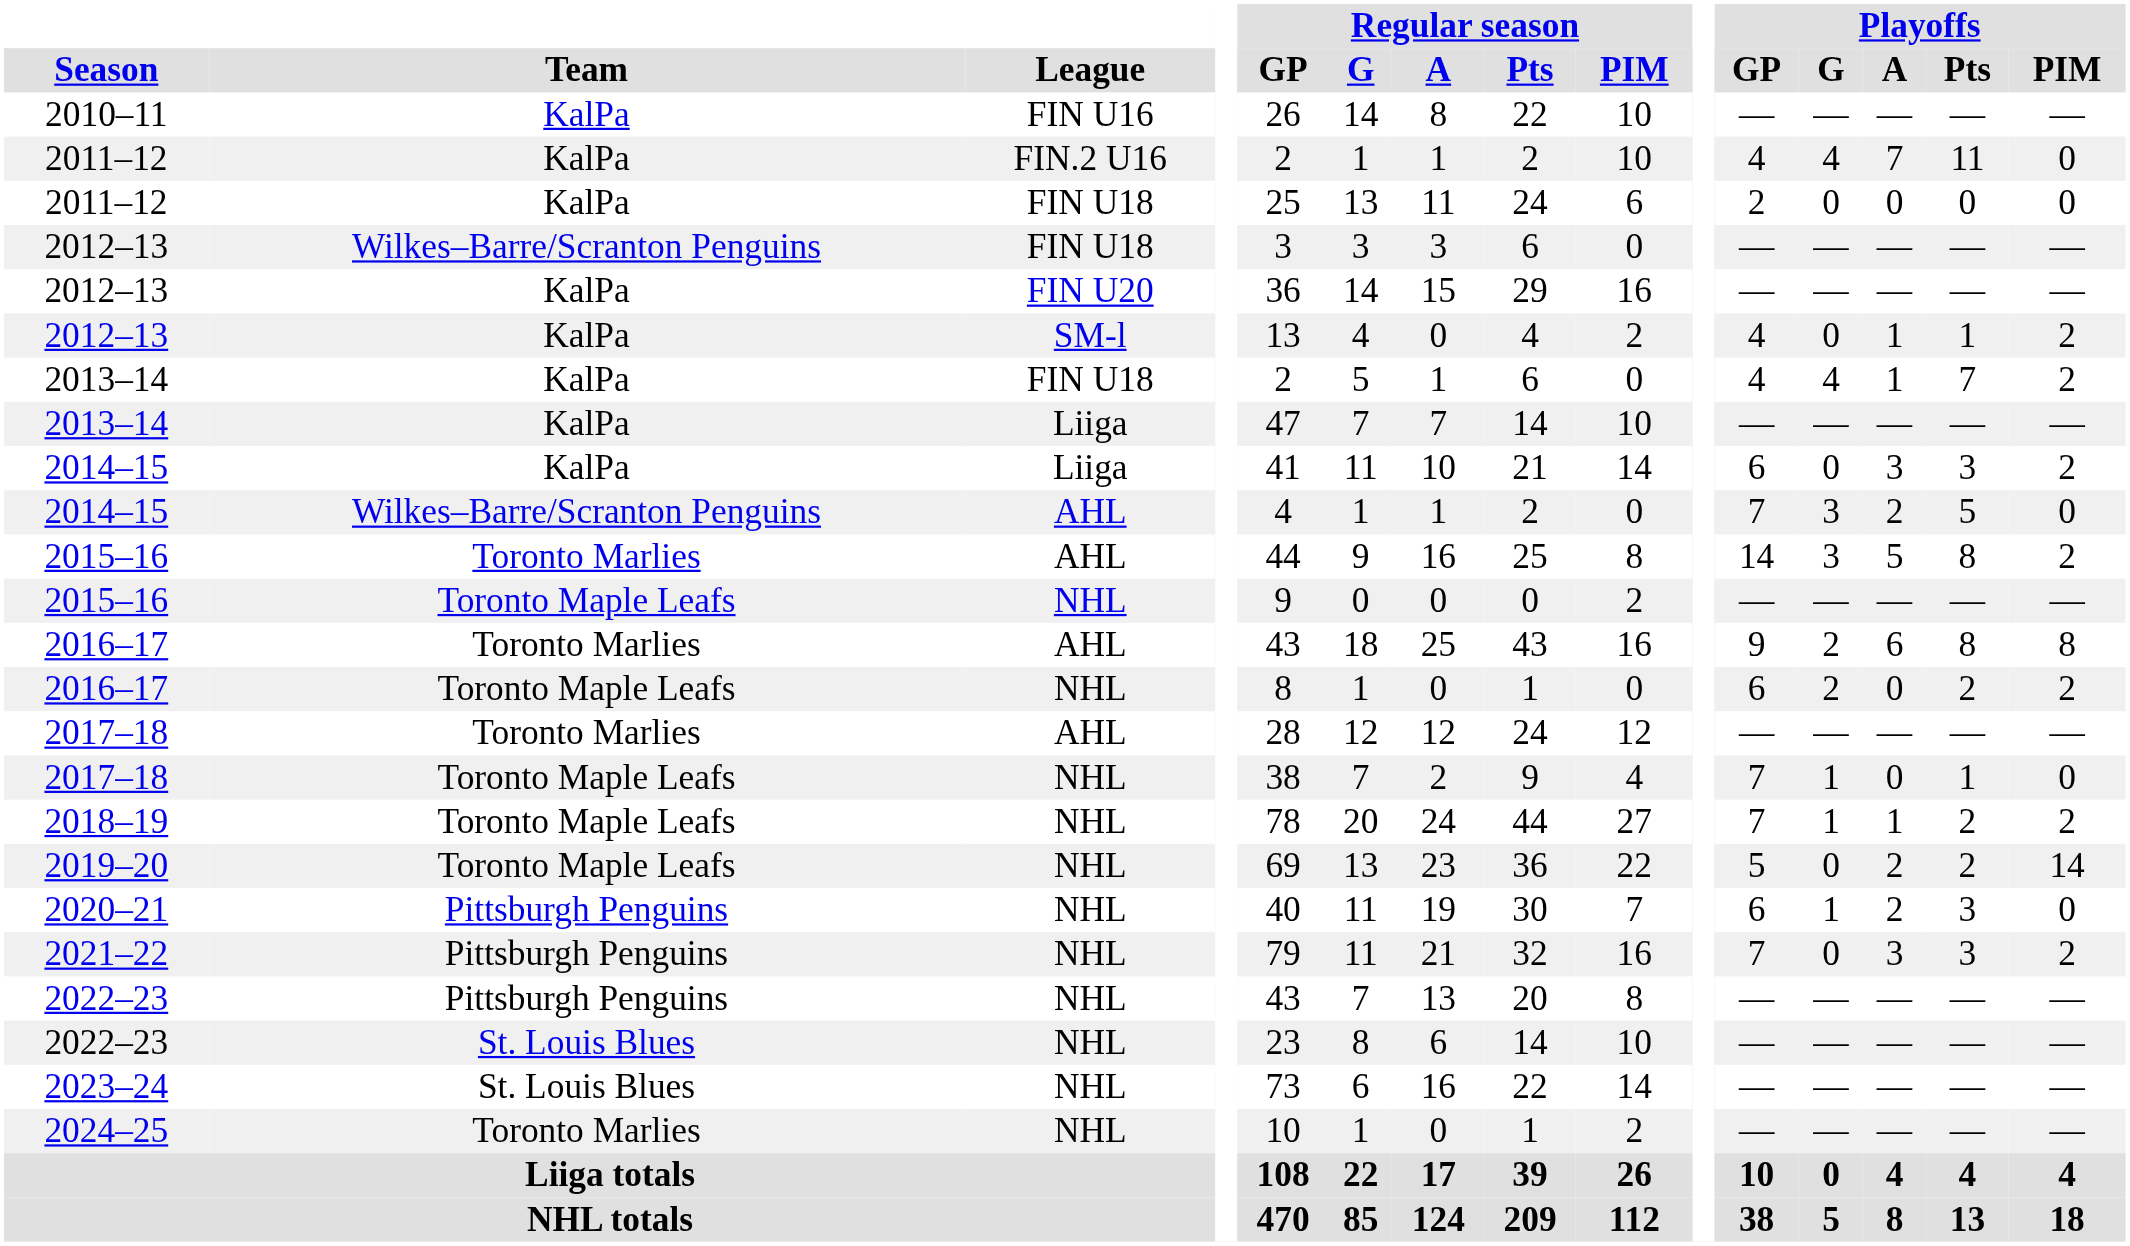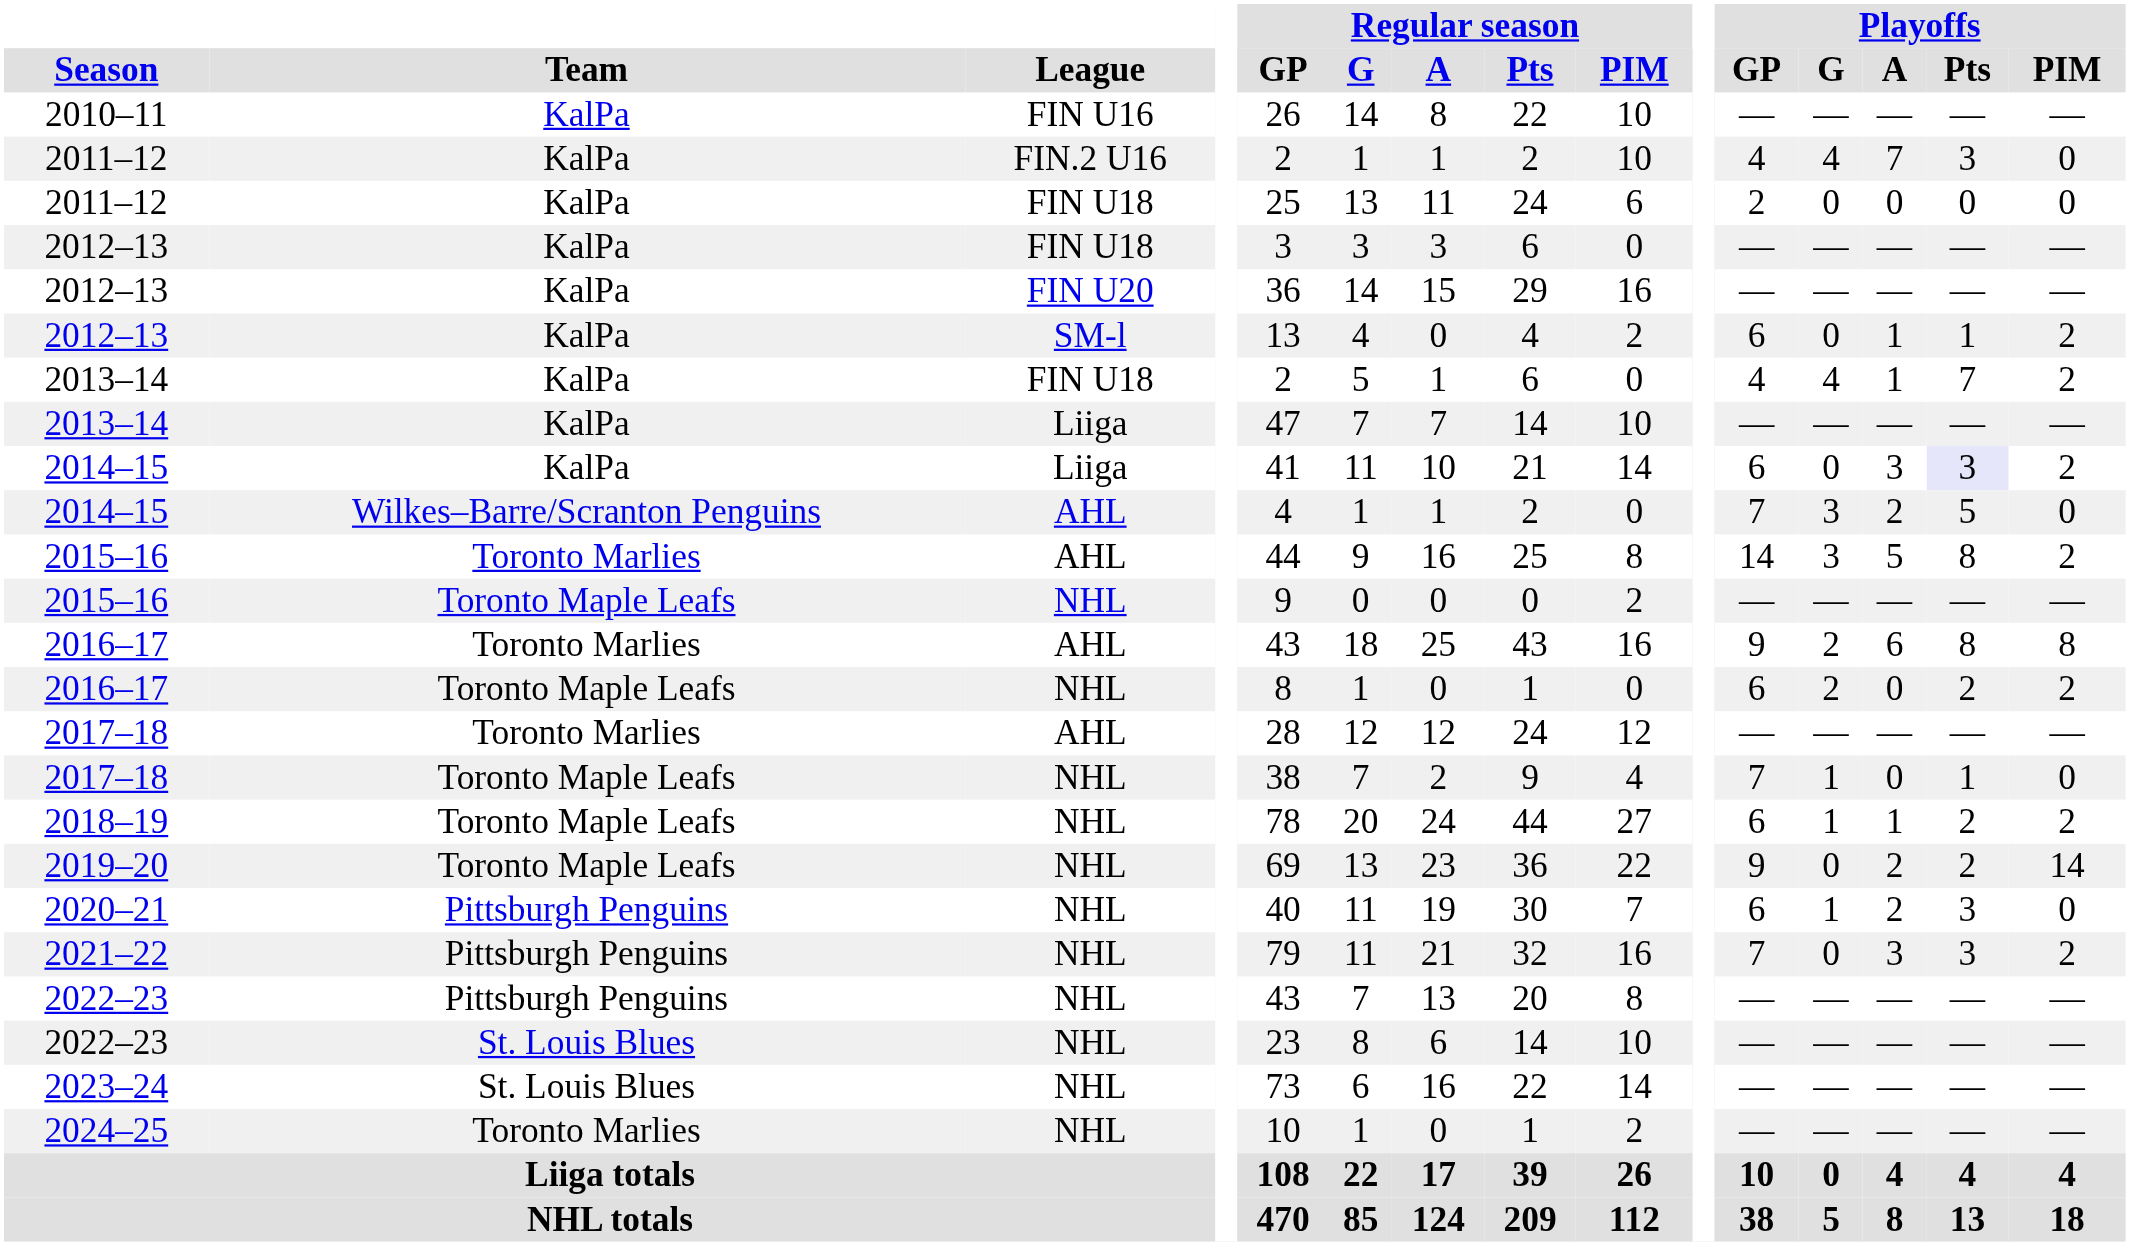 <table border="0" cellpadding="1" cellspacing="0" style="text-align:center; width:60em;">
 <tr style="background:#e0e0e0;">
 <th colspan="3" bgcolor="#ffffff"> </th>
 <th rowspan="101" bgcolor="#ffffff"> </th>
 <th colspan="5"><a href='#'>Regular season</a></th>
 <th rowspan="101" bgcolor="#ffffff"> </th>
 <th colspan="5"><a href='#'>Playoffs</a></th>
 </tr>
 <tr style="background:#e0e0e0;">
 <th><a href='#'>Season</a></th>
 <th>Team</th>
 <th>League</th>
 <th>GP</th>
 <th><a href='#'>G</a></th>
 <th><a href='#'>A</a></th>
 <th><a href='#'>Pts</a></th>
 <th><a href='#'>PIM</a></th>
 <th>GP</th>
 <th>G</th>
 <th>A</th>
 <th>Pts</th>
 <th>PIM</th>
 </tr>
 <tr>
 <td>2010–11</td>
 <td><a href='#'>KalPa</a></td>
 <td>FIN U16</td>
 <td>26</td>
 <td>14</td>
 <td>8</td>
 <td>22</td>
 <td>10</td>
 <td>—</td>
 <td>—</td>
 <td>—</td>
 <td>—</td>
 <td>—</td>
 </tr>
 <tr style="background:#f0f0f0;">
 <td>2011–12</td>
 <td>KalPa</td>
 <td>FIN.2 U16</td>
 <td>2</td>
 <td>1</td>
 <td>1</td>
 <td>2</td>
 <td>10</td>
 <td>4</td>
 <td>4</td>
 <td>7</td>
-<td>11</td>
+<td>3</td>
 <td>0</td>
 </tr>
 <tr>
 <td>2011–12</td>
 <td>KalPa</td>
 <td>FIN U18</td>
 <td>25</td>
 <td>13</td>
 <td>11</td>
 <td>24</td>
 <td>6</td>
 <td>2</td>
 <td>0</td>
 <td>0</td>
 <td>0</td>
 <td>0</td>
 </tr>
 <tr style="background:#f0f0f0;">
 <td>2012–13</td>
-<td><a href='#'>Wilkes–Barre/Scranton Penguins</a></td>
+<td>KalPa</td>
 <td>FIN U18</td>
 <td>3</td>
 <td>3</td>
 <td>3</td>
 <td>6</td>
 <td>0</td>
 <td>—</td>
 <td>—</td>
 <td>—</td>
 <td>—</td>
 <td>—</td>
 </tr>
 <tr>
 <td>2012–13</td>
 <td>KalPa</td>
 <td><a href='#'>FIN U20</a></td>
 <td>36</td>
 <td>14</td>
 <td>15</td>
 <td>29</td>
 <td>16</td>
 <td>—</td>
 <td>—</td>
 <td>—</td>
 <td>—</td>
 <td>—</td>
 </tr>
 <tr style="background:#f0f0f0;">
 <td><a href='#'>2012–13</a></td>
 <td>KalPa</td>
 <td><a href='#'>SM-l</a></td>
 <td>13</td>
 <td>4</td>
 <td>0</td>
 <td>4</td>
 <td>2</td>
-<td>4</td>
+<td>6</td>
 <td>0</td>
 <td>1</td>
 <td>1</td>
 <td>2</td>
 </tr>
 <tr>
 <td>2013–14</td>
 <td>KalPa</td>
 <td>FIN U18</td>
 <td>2</td>
 <td>5</td>
 <td>1</td>
 <td>6</td>
 <td>0</td>
 <td>4</td>
 <td>4</td>
 <td>1</td>
 <td>7</td>
 <td>2</td>
 </tr>
 <tr style="background:#f0f0f0;">
 <td><a href='#'>2013–14</a></td>
 <td>KalPa</td>
 <td>Liiga</td>
 <td>47</td>
 <td>7</td>
 <td>7</td>
 <td>14</td>
 <td>10</td>
 <td>—</td>
 <td>—</td>
 <td>—</td>
 <td>—</td>
 <td>—</td>
 </tr>
 <tr>
 <td><a href='#'>2014–15</a></td>
 <td>KalPa</td>
 <td>Liiga</td>
 <td>41</td>
 <td>11</td>
 <td>10</td>
 <td>21</td>
 <td>14</td>
 <td>6</td>
 <td>0</td>
 <td>3</td>
-<td>3</td>
+<td style="background: lavender;">3</td>
 <td>2</td>
 </tr>
 <tr style="background:#f0f0f0;">
 <td><a href='#'>2014–15</a></td>
 <td><a href='#'>Wilkes–Barre/Scranton Penguins</a></td>
 <td><a href='#'>AHL</a></td>
 <td>4</td>
 <td>1</td>
 <td>1</td>
 <td>2</td>
 <td>0</td>
 <td>7</td>
 <td>3</td>
 <td>2</td>
 <td>5</td>
 <td>0</td>
 </tr>
 <tr>
 <td><a href='#'>2015–16</a></td>
 <td><a href='#'>Toronto Marlies</a></td>
 <td>AHL</td>
 <td>44</td>
 <td>9</td>
 <td>16</td>
 <td>25</td>
 <td>8</td>
 <td>14</td>
 <td>3</td>
 <td>5</td>
 <td>8</td>
 <td>2</td>
 </tr>
 <tr style="background:#f0f0f0;">
 <td><a href='#'>2015–16</a></td>
 <td><a href='#'>Toronto Maple Leafs</a></td>
 <td><a href='#'>NHL</a></td>
 <td>9</td>
 <td>0</td>
 <td>0</td>
 <td>0</td>
 <td>2</td>
 <td>—</td>
 <td>—</td>
 <td>—</td>
 <td>—</td>
 <td>—</td>
 </tr>
 <tr>
 <td><a href='#'>2016–17</a></td>
 <td>Toronto Marlies</td>
 <td>AHL</td>
 <td>43</td>
 <td>18</td>
 <td>25</td>
 <td>43</td>
 <td>16</td>
 <td>9</td>
 <td>2</td>
 <td>6</td>
 <td>8</td>
 <td>8</td>
 </tr>
 <tr style="background:#f0f0f0;">
 <td><a href='#'>2016–17</a></td>
 <td>Toronto Maple Leafs</td>
 <td>NHL</td>
 <td>8</td>
 <td>1</td>
 <td>0</td>
 <td>1</td>
 <td>0</td>
 <td>6</td>
 <td>2</td>
 <td>0</td>
 <td>2</td>
 <td>2</td>
 </tr>
 <tr>
 <td><a href='#'>2017–18</a></td>
 <td>Toronto Marlies</td>
 <td>AHL</td>
 <td>28</td>
 <td>12</td>
 <td>12</td>
 <td>24</td>
 <td>12</td>
 <td>—</td>
 <td>—</td>
 <td>—</td>
 <td>—</td>
 <td>—</td>
 </tr>
 <tr style="background:#f0f0f0;">
 <td><a href='#'>2017–18</a></td>
 <td>Toronto Maple Leafs</td>
 <td>NHL</td>
 <td>38</td>
 <td>7</td>
 <td>2</td>
 <td>9</td>
 <td>4</td>
 <td>7</td>
 <td>1</td>
 <td>0</td>
 <td>1</td>
 <td>0</td>
 </tr>
 <tr>
 <td><a href='#'>2018–19</a></td>
 <td>Toronto Maple Leafs</td>
 <td>NHL</td>
 <td>78</td>
 <td>20</td>
 <td>24</td>
 <td>44</td>
 <td>27</td>
-<td>7</td>
+<td>6</td>
 <td>1</td>
 <td>1</td>
 <td>2</td>
 <td>2</td>
 </tr>
 <tr style="background:#f0f0f0;">
 <td><a href='#'>2019–20</a></td>
 <td>Toronto Maple Leafs</td>
 <td>NHL</td>
 <td>69</td>
 <td>13</td>
 <td>23</td>
 <td>36</td>
 <td>22</td>
-<td>5</td>
+<td>9</td>
 <td>0</td>
 <td>2</td>
 <td>2</td>
 <td>14</td>
 </tr>
 <tr>
 <td><a href='#'>2020–21</a></td>
 <td><a href='#'>Pittsburgh Penguins</a></td>
 <td>NHL</td>
 <td>40</td>
 <td>11</td>
 <td>19</td>
 <td>30</td>
 <td>7</td>
 <td>6</td>
 <td>1</td>
 <td>2</td>
 <td>3</td>
 <td>0</td>
 </tr>
 <tr style="background:#f0f0f0;">
 <td><a href='#'>2021–22</a></td>
 <td>Pittsburgh Penguins</td>
 <td>NHL</td>
 <td>79</td>
 <td>11</td>
 <td>21</td>
 <td>32</td>
 <td>16</td>
 <td>7</td>
 <td>0</td>
 <td>3</td>
 <td>3</td>
 <td>2</td>
 </tr>
 <tr>
 <td><a href='#'>2022–23</a></td>
 <td>Pittsburgh Penguins</td>
 <td>NHL</td>
 <td>43</td>
 <td>7</td>
 <td>13</td>
 <td>20</td>
 <td>8</td>
 <td>—</td>
 <td>—</td>
 <td>—</td>
 <td>—</td>
 <td>—</td>
 </tr>
 <tr style="background:#f0f0f0;">
 <td>2022–23</td>
 <td><a href='#'>St. Louis Blues</a></td>
 <td>NHL</td>
 <td>23</td>
 <td>8</td>
 <td>6</td>
 <td>14</td>
 <td>10</td>
 <td>—</td>
 <td>—</td>
 <td>—</td>
 <td>—</td>
 <td>—</td>
 </tr>
 <tr>
 <td><a href='#'>2023–24</a></td>
 <td>St. Louis Blues</td>
 <td>NHL</td>
 <td>73</td>
 <td>6</td>
 <td>16</td>
 <td>22</td>
 <td>14</td>
 <td>—</td>
 <td>—</td>
 <td>—</td>
 <td>—</td>
 <td>—</td>
 </tr>
 <tr style="background:#f0f0f0;">
 <td><a href='#'>2024–25</a></td>
 <td>Toronto Marlies</td>
 <td>NHL</td>
 <td>10</td>
 <td>1</td>
 <td>0</td>
 <td>1</td>
 <td>2</td>
 <td>—</td>
 <td>—</td>
 <td>—</td>
 <td>—</td>
 <td>—</td>
 </tr>
 <tr style="background:#e0e0e0;">
 <th colspan="3">Liiga totals</th>
 <th>108</th>
 <th>22</th>
 <th>17</th>
 <th>39</th>
 <th>26</th>
 <th>10</th>
 <th>0</th>
 <th>4</th>
 <th>4</th>
 <th>4</th>
 </tr>
 <tr style="background:#e0e0e0;">
 <th colspan="3">NHL totals</th>
 <th>470</th>
 <th>85</th>
 <th>124</th>
 <th>209</th>
 <th>112</th>
 <th>38</th>
 <th>5</th>
 <th>8</th>
 <th>13</th>
 <th>18</th>
 </tr>
 </table>
